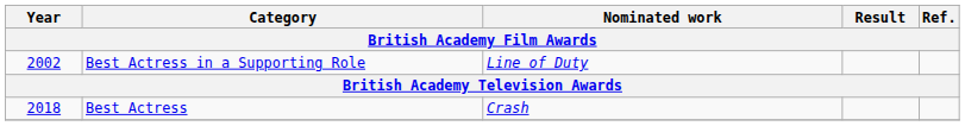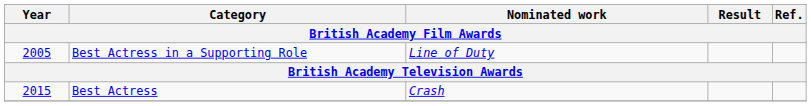 <table class=wikitable>
 <tr>
 <th scope="col" style="width:5em;">Year</th>
 <th scope="col" style="width:28em;">Category</th>
 <th scope="col" style="width:25em;">Nominated work</th>
 <th scope="col" style="width:5em;">Result</th>
 <th>Ref.</th>
 </tr>
 <tr>
 <th colspan=5><a href='#'>British Academy Film Awards</a></th>
 </tr>
 <tr>
-<td style="text-align:center;"><a href='#'>2002</a></td>
+<td style="text-align:center;"><a href='#'>2005</a></td>
 <td><a href='#'>Best Actress in a Supporting Role</a></td>
 <td><em><a href='#'>Line of Duty</a></em></td>
 <td></td>
 <td></td>
 </tr>
 <tr>
 <th colspan=5><a href='#'>British Academy Television Awards</a></th>
 </tr>
 <tr>
-<td style="text-align:center;"><a href='#'>2018</a></td>
+<td style="text-align:center;"><a href='#'>2015</a></td>
 <td><a href='#'>Best Actress</a></td>
 <td><em><a href='#'>Crash</a></em></td>
 <td></td>
 <td></td>
 </tr>
 <tr>
 </tr>
 </table>
